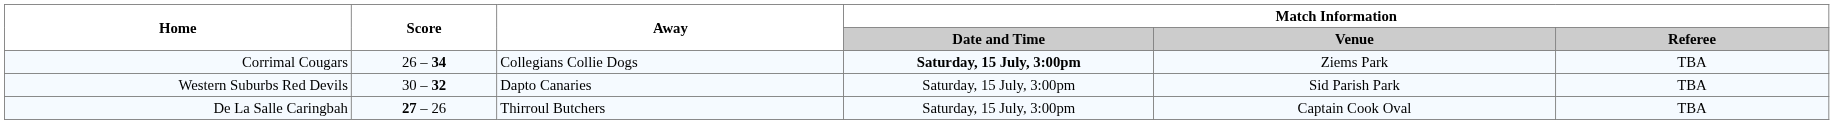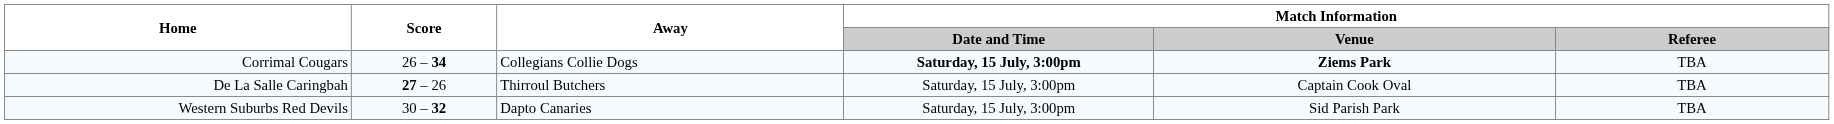 <table width="100%" cellspacing="0" cellpadding="3" border="1" style="border-collapse:collapse;  text-align:center;">
 <tr>
 <th rowspan="2" width="19%">Home</th>
 <th rowspan="2" width="8%">Score</th>
 <th rowspan="2" width="19%">Away</th>
 <th colspan="3">Match Information</th>
 </tr>
 <tr style="background:#CCCCCC">
 <th width="17%">Date and Time</th>
 <th width="22%">Venue</th>
 <th width="50%">Referee</th>
 </tr>
 <tr style="text-align:center; background:#f5faff;">
 <td align="right">Corrimal Cougars </td>
 <td>26 – <strong>34</strong></td>
 <td align="left"> Collegians Collie Dogs</td>
 <td><strong>Saturday, 15 July, 3:00pm</strong></td>
-<td>Ziems Park</td>
+<td><strong>Ziems Park</strong></td>
+<td>TBA</td>
+</tr>
+<tr style="text-align:center; background:#f5faff;">
+<td align="right">De La Salle Caringbah </td>
+<td><strong>27</strong> – 26</td>
+<td align="left"> Thirroul Butchers</td>
+<td>Saturday, 15 July, 3:00pm</td>
+<td>Captain Cook Oval</td>
 <td>TBA</td>
 </tr>
 <tr style="text-align:center; background:#f5faff;">
 <td align="right">Western Suburbs Red Devils </td>
 <td>30 – <strong>32</strong></td>
 <td align="left"> Dapto Canaries</td>
 <td>Saturday, 15 July, 3:00pm</td>
 <td>Sid Parish Park</td>
 <td>TBA</td>
 </tr>
-<tr style="text-align:center; background:#f5faff;">
-<td align="right">De La Salle Caringbah </td>
-<td><strong>27</strong> – 26</td>
-<td align="left"> Thirroul Butchers</td>
-<td>Saturday, 15 July, 3:00pm</td>
-<td>Captain Cook Oval</td>
-<td>TBA</td>
-</tr>
 </table>
